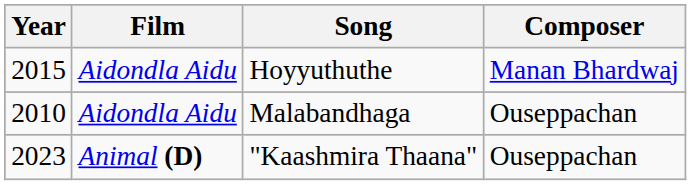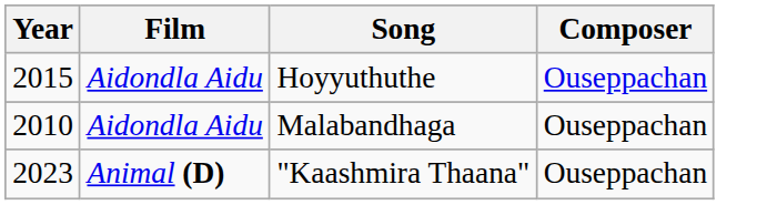 <table class = "sortable wikitable">
 <tr>
 <th>Year</th>
 <th>Film</th>
 <th>Song</th>
 <th>Composer</th>
 </tr>
 <tr>
 <td>2015</td>
 <td><em><a href='#'>Aidondla Aidu</a></em></td>
 <td>Hoyyuthuthe</td>
-<td><a href='#'>Manan Bhardwaj</a></td>
+<td><a href='#'>Ouseppachan</a></td>
 </tr>
 <tr>
 <td>2010</td>
 <td><em><a href='#'>Aidondla Aidu</a></em></td>
 <td>Malabandhaga</td>
 <td>Ouseppachan</td>
 </tr>
 <tr>
 <td>2023</td>
 <td><em><a href='#'>Animal</a></em> <strong>(D)</strong></td>
 <td>"Kaashmira Thaana"</td>
 <td>Ouseppachan</td>
 </tr>
 </table>
